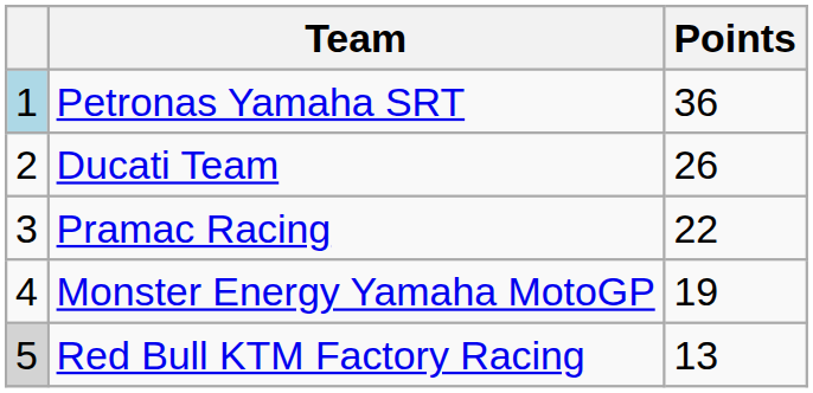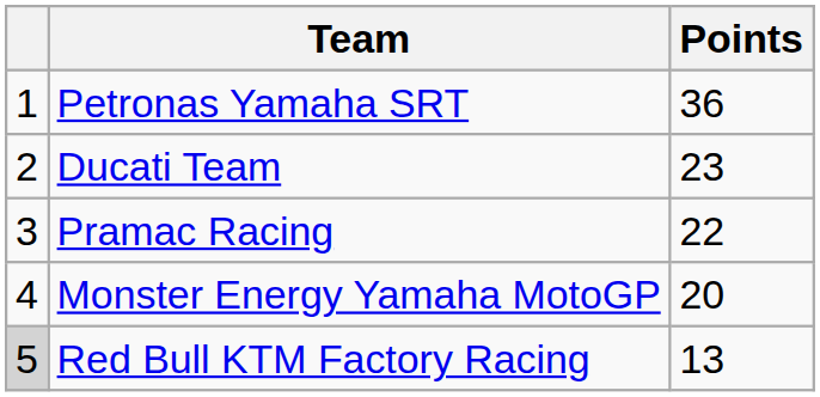 <table class="wikitable" style="font-size: 95%;">
 <tr>
 <th></th>
 <th>Team</th>
 <th>Points</th>
 </tr>
 <tr>
-<td align=center style="background: lightblue;">1</td>
+<td align=center>1</td>
 <td> <a href='#'>Petronas Yamaha SRT</a></td>
 <td align=left>36</td>
 </tr>
 <tr>
 <td align=center>2</td>
 <td> <a href='#'>Ducati Team</a></td>
-<td align=left>26</td>
+<td align=left>23</td>
 </tr>
 <tr>
 <td align=center>3</td>
 <td> <a href='#'>Pramac Racing</a></td>
 <td align=left>22</td>
 </tr>
 <tr>
 <td align=center>4</td>
 <td> <a href='#'>Monster Energy Yamaha MotoGP</a></td>
-<td align=left>19</td>
+<td align=left>20</td>
 </tr>
 <tr>
 <td align=center style="background: lightgrey;">5</td>
 <td> <a href='#'>Red Bull KTM Factory Racing</a></td>
 <td align=left>13</td>
 </tr>
 </table>
